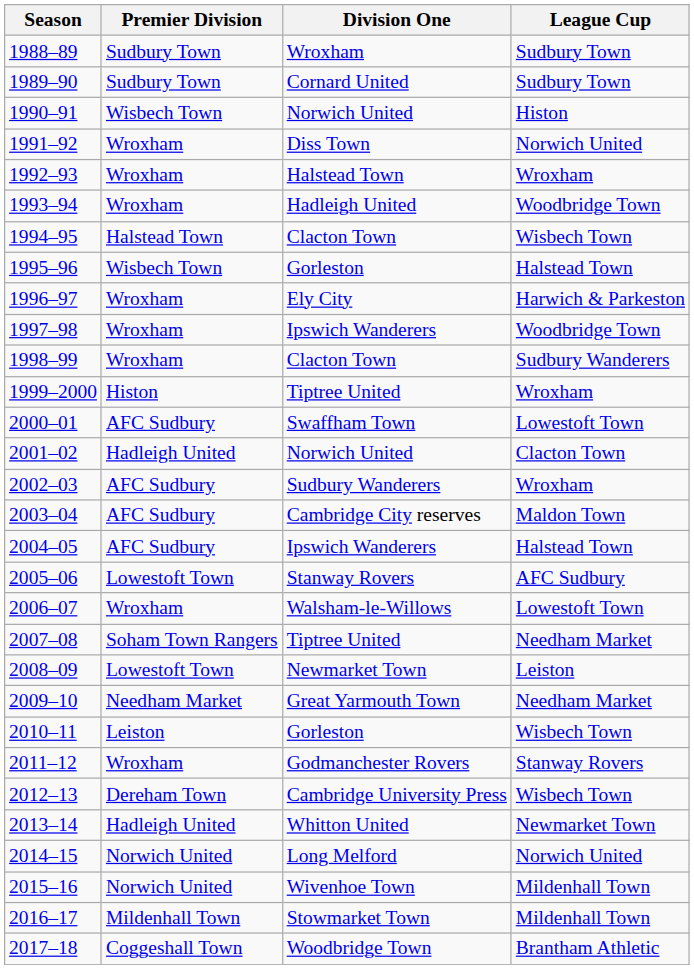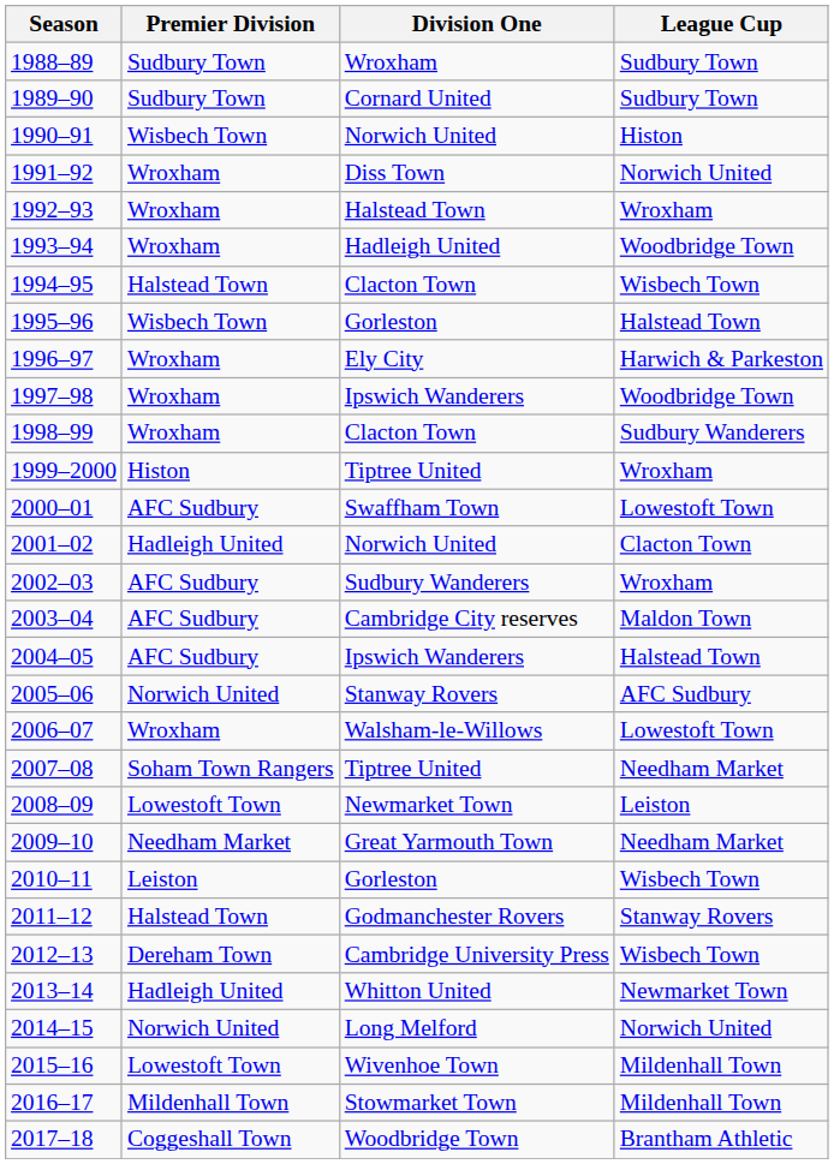 <table class=wikitable>
 <tr>
 <th>Season</th>
 <th>Premier Division</th>
 <th>Division One</th>
 <th>League Cup</th>
 </tr>
 <tr>
 <td><a href='#'>1988–89</a></td>
 <td><a href='#'>Sudbury Town</a></td>
 <td><a href='#'>Wroxham</a></td>
 <td><a href='#'>Sudbury Town</a></td>
 </tr>
 <tr>
 <td><a href='#'>1989–90</a></td>
 <td><a href='#'>Sudbury Town</a></td>
 <td><a href='#'>Cornard United</a></td>
 <td><a href='#'>Sudbury Town</a></td>
 </tr>
 <tr>
 <td><a href='#'>1990–91</a></td>
 <td><a href='#'>Wisbech Town</a></td>
 <td><a href='#'>Norwich United</a></td>
 <td><a href='#'>Histon</a></td>
 </tr>
 <tr>
 <td><a href='#'>1991–92</a></td>
 <td><a href='#'>Wroxham</a></td>
 <td><a href='#'>Diss Town</a></td>
 <td><a href='#'>Norwich United</a></td>
 </tr>
 <tr>
 <td><a href='#'>1992–93</a></td>
 <td><a href='#'>Wroxham</a></td>
 <td><a href='#'>Halstead Town</a></td>
 <td><a href='#'>Wroxham</a></td>
 </tr>
 <tr>
 <td><a href='#'>1993–94</a></td>
 <td><a href='#'>Wroxham</a></td>
 <td><a href='#'>Hadleigh United</a></td>
 <td><a href='#'>Woodbridge Town</a></td>
 </tr>
 <tr>
 <td><a href='#'>1994–95</a></td>
 <td><a href='#'>Halstead Town</a></td>
 <td><a href='#'>Clacton Town</a></td>
 <td><a href='#'>Wisbech Town</a></td>
 </tr>
 <tr>
 <td><a href='#'>1995–96</a></td>
 <td><a href='#'>Wisbech Town</a></td>
 <td><a href='#'>Gorleston</a></td>
 <td><a href='#'>Halstead Town</a></td>
 </tr>
 <tr>
 <td><a href='#'>1996–97</a></td>
 <td><a href='#'>Wroxham</a></td>
 <td><a href='#'>Ely City</a></td>
 <td><a href='#'>Harwich & Parkeston</a></td>
 </tr>
 <tr>
 <td><a href='#'>1997–98</a></td>
 <td><a href='#'>Wroxham</a></td>
 <td><a href='#'>Ipswich Wanderers</a></td>
 <td><a href='#'>Woodbridge Town</a></td>
 </tr>
 <tr>
 <td><a href='#'>1998–99</a></td>
 <td><a href='#'>Wroxham</a></td>
 <td><a href='#'>Clacton Town</a></td>
 <td><a href='#'>Sudbury Wanderers</a></td>
 </tr>
 <tr>
 <td><a href='#'>1999–2000</a></td>
 <td><a href='#'>Histon</a></td>
 <td><a href='#'>Tiptree United</a></td>
 <td><a href='#'>Wroxham</a></td>
 </tr>
 <tr>
 <td><a href='#'>2000–01</a></td>
 <td><a href='#'>AFC Sudbury</a></td>
 <td><a href='#'>Swaffham Town</a></td>
 <td><a href='#'>Lowestoft Town</a></td>
 </tr>
 <tr>
 <td><a href='#'>2001–02</a></td>
 <td><a href='#'>Hadleigh United</a></td>
 <td><a href='#'>Norwich United</a></td>
 <td><a href='#'>Clacton Town</a></td>
 </tr>
 <tr>
 <td><a href='#'>2002–03</a></td>
 <td><a href='#'>AFC Sudbury</a></td>
 <td><a href='#'>Sudbury Wanderers</a></td>
 <td><a href='#'>Wroxham</a></td>
 </tr>
 <tr>
 <td><a href='#'>2003–04</a></td>
 <td><a href='#'>AFC Sudbury</a></td>
 <td><a href='#'>Cambridge City</a> reserves</td>
 <td><a href='#'>Maldon Town</a></td>
 </tr>
 <tr>
 <td><a href='#'>2004–05</a></td>
 <td><a href='#'>AFC Sudbury</a></td>
 <td><a href='#'>Ipswich Wanderers</a></td>
 <td><a href='#'>Halstead Town</a></td>
 </tr>
 <tr>
 <td><a href='#'>2005–06</a></td>
-<td><a href='#'>Lowestoft Town</a></td>
+<td><a href='#'>Norwich United</a></td>
 <td><a href='#'>Stanway Rovers</a></td>
 <td><a href='#'>AFC Sudbury</a></td>
 </tr>
 <tr>
 <td><a href='#'>2006–07</a></td>
 <td><a href='#'>Wroxham</a></td>
 <td><a href='#'>Walsham-le-Willows</a></td>
 <td><a href='#'>Lowestoft Town</a></td>
 </tr>
 <tr>
 <td><a href='#'>2007–08</a></td>
 <td><a href='#'>Soham Town Rangers</a></td>
 <td><a href='#'>Tiptree United</a></td>
 <td><a href='#'>Needham Market</a></td>
 </tr>
 <tr>
 <td><a href='#'>2008–09</a></td>
 <td><a href='#'>Lowestoft Town</a></td>
 <td><a href='#'>Newmarket Town</a></td>
 <td><a href='#'>Leiston</a></td>
 </tr>
 <tr>
 <td><a href='#'>2009–10</a></td>
 <td><a href='#'>Needham Market</a></td>
 <td><a href='#'>Great Yarmouth Town</a></td>
 <td><a href='#'>Needham Market</a></td>
 </tr>
 <tr>
 <td><a href='#'>2010–11</a></td>
 <td><a href='#'>Leiston</a></td>
 <td><a href='#'>Gorleston</a></td>
 <td><a href='#'>Wisbech Town</a></td>
 </tr>
 <tr>
 <td><a href='#'>2011–12</a></td>
-<td><a href='#'>Wroxham</a></td>
+<td><a href='#'>Halstead Town</a></td>
 <td><a href='#'>Godmanchester Rovers</a></td>
 <td><a href='#'>Stanway Rovers</a></td>
 </tr>
 <tr>
 <td><a href='#'>2012–13</a></td>
 <td><a href='#'>Dereham Town</a></td>
 <td><a href='#'>Cambridge University Press</a></td>
 <td><a href='#'>Wisbech Town</a></td>
 </tr>
 <tr>
 <td><a href='#'>2013–14</a></td>
 <td><a href='#'>Hadleigh United</a></td>
 <td><a href='#'>Whitton United</a></td>
 <td><a href='#'>Newmarket Town</a></td>
 </tr>
 <tr>
 <td><a href='#'>2014–15</a></td>
 <td><a href='#'>Norwich United</a></td>
 <td><a href='#'>Long Melford</a></td>
 <td><a href='#'>Norwich United</a></td>
 </tr>
 <tr>
 <td><a href='#'>2015–16</a></td>
-<td><a href='#'>Norwich United</a></td>
+<td><a href='#'>Lowestoft Town</a></td>
 <td><a href='#'>Wivenhoe Town</a></td>
 <td><a href='#'>Mildenhall Town</a></td>
 </tr>
 <tr>
 <td><a href='#'>2016–17</a></td>
 <td><a href='#'>Mildenhall Town</a></td>
 <td><a href='#'>Stowmarket Town</a></td>
 <td><a href='#'>Mildenhall Town</a></td>
 </tr>
 <tr>
 <td><a href='#'>2017–18</a></td>
 <td><a href='#'>Coggeshall Town</a></td>
 <td><a href='#'>Woodbridge Town</a></td>
 <td><a href='#'>Brantham Athletic</a></td>
 </tr>
 </table>
